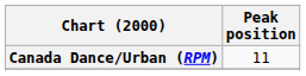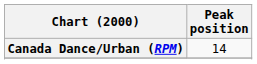 <table class="wikitable sortable plainrowheaders">
 <tr>
 <th scope="col">Chart (2000)</th>
 <th scope="col">Peak<br>position</th>
 </tr>
 <tr>
 <th scope="row">Canada Dance/Urban (<em><a href='#'>RPM</a></em>)</th>
-<td style="text-align:center;">11</td>
+<td style="text-align:center;">14</td>
 </tr>
 <tr>
 </tr>
 <tr>
 </tr>
 <tr>
 </tr>
 <tr>
 </tr>
 <tr>
 </tr>
 </table>
